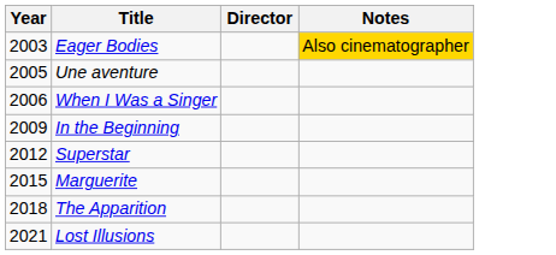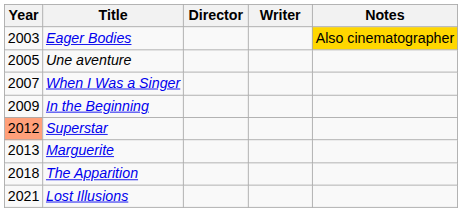 <table class="wikitable">
 <tr>
 <th>Year</th>
 <th>Title</th>
 <th width=65>Director</th>
+<th width=65>Writer</th>
 <th>Notes</th>
 </tr>
 <tr>
 <td>2003</td>
 <td><em><a href='#'>Eager Bodies</a></em></td>
+<td></td>
 <td></td>
 <td style="background: gold;">Also cinematographer</td>
 </tr>
 <tr>
 <td>2005</td>
 <td><em>Une aventure</em></td>
 <td></td>
 <td></td>
+<td></td>
 </tr>
 <tr>
-<td>2006</td>
+<td>2007</td>
 <td><em><a href='#'>When I Was a Singer</a></em></td>
+<td></td>
 <td></td>
 <td></td>
 </tr>
 <tr>
 <td>2009</td>
 <td><em><a href='#'>In the Beginning</a></em></td>
 <td></td>
 <td></td>
+<td></td>
 </tr>
 <tr>
-<td>2012</td>
+<td style="background: lightsalmon;">2012</td>
 <td><em><a href='#'>Superstar</a></em></td>
+<td></td>
 <td></td>
 <td></td>
 </tr>
 <tr>
-<td>2015</td>
+<td>2013</td>
 <td><em><a href='#'>Marguerite</a></em></td>
+<td></td>
 <td></td>
 <td></td>
 </tr>
 <tr>
 <td>2018</td>
 <td><em><a href='#'>The Apparition</a></em></td>
 <td></td>
 <td></td>
+<td></td>
 </tr>
 <tr>
 <td>2021</td>
 <td><em><a href='#'>Lost Illusions</a></em></td>
 <td></td>
 <td></td>
+<td></td>
 </tr>
 </table>
